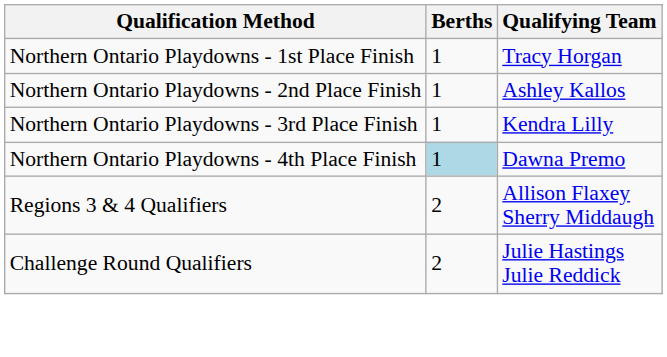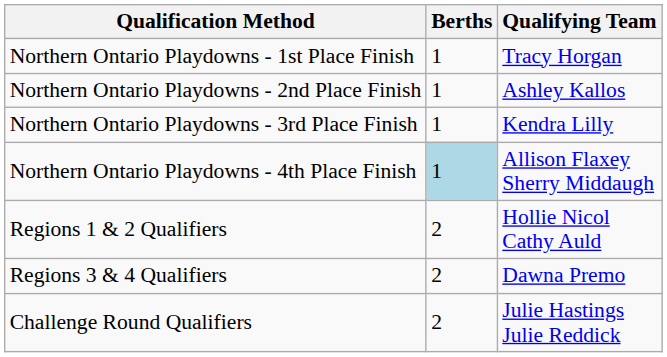 <table class="wikitable" border="1">
 <tr>
 <th>Qualification Method</th>
 <th>Berths</th>
 <th>Qualifying Team</th>
 </tr>
 <tr>
 <td>Northern Ontario Playdowns - 1st Place Finish</td>
 <td>1</td>
 <td><a href='#'>Tracy Horgan</a></td>
 </tr>
 <tr>
 <td>Northern Ontario Playdowns - 2nd Place Finish</td>
 <td>1</td>
 <td><a href='#'>Ashley Kallos</a></td>
 </tr>
 <tr>
 <td>Northern Ontario Playdowns - 3rd Place Finish</td>
 <td>1</td>
 <td><a href='#'>Kendra Lilly</a></td>
 </tr>
 <tr>
 <td>Northern Ontario Playdowns - 4th Place Finish</td>
 <td style="background: lightblue;">1</td>
-<td><a href='#'>Dawna Premo</a></td>
+<td><a href='#'>Allison Flaxey</a> <br> <a href='#'>Sherry Middaugh</a></td>
+</tr>
+<tr>
+<td>Regions 1 & 2 Qualifiers</td>
+<td>2</td>
+<td><a href='#'>Hollie Nicol</a> <br> <a href='#'>Cathy Auld</a></td>
 </tr>
 <tr>
 <td>Regions 3 & 4 Qualifiers</td>
 <td>2</td>
-<td><a href='#'>Allison Flaxey</a> <br> <a href='#'>Sherry Middaugh</a></td>
+<td><a href='#'>Dawna Premo</a></td>
 </tr>
 <tr>
 <td>Challenge Round Qualifiers</td>
 <td>2</td>
 <td><a href='#'>Julie Hastings</a> <br> <a href='#'>Julie Reddick</a></td>
 </tr>
 </table>
